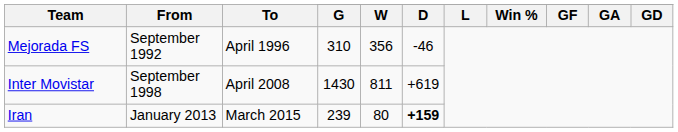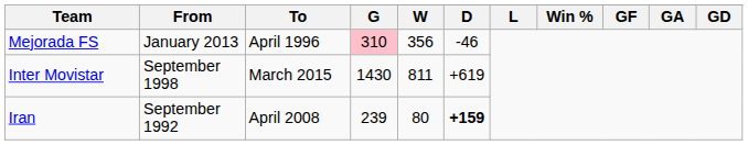 <table class="wikitable" style="text-align: center">
 <tr>
 <th rowspan=2! width=130>Team</th>
 <th rowspan=2! width=100>From</th>
 <th rowspan=2! width=100>To</th>
 </tr>
 <tr>
 <th width=40>G</th>
 <th width=40>W</th>
 <th width=40>D</th>
 <th width=40>L</th>
 <th width=60>Win %</th>
 <th width=40>GF</th>
 <th width=40>GA</th>
 <th width=40>GD</th>
 </tr>
 <tr>
 <td align=left><a href='#'>Mejorada FS</a> </td>
-<td align=left>September 1992</td>
+<td align=left>January 2013</td>
 <td align=left>April 1996<br></td>
-<td>310</td>
+<td style="background: pink;">310</td>
 <td>356</td>
 <td>-46</td>
 </tr>
 <tr>
 <td align=left><a href='#'>Inter Movistar</a> </td>
 <td align=left>September 1998</td>
-<td align=left>April 2008<br></td>
+<td align=left>March 2015<br></td>
 <td>1430</td>
 <td>811</td>
 <td>+619</td>
 </tr>
 <tr>
 <td align=left><a href='#'>Iran</a> </td>
-<td align=left>January 2013</td>
-<td align=left>March 2015<br></td>
+<td align=left>September 1992</td>
+<td align=left>April 2008<br></td>
 <td>239</td>
 <td>80</td>
 <td><strong>+159</strong></td>
 </tr>
 </table>
